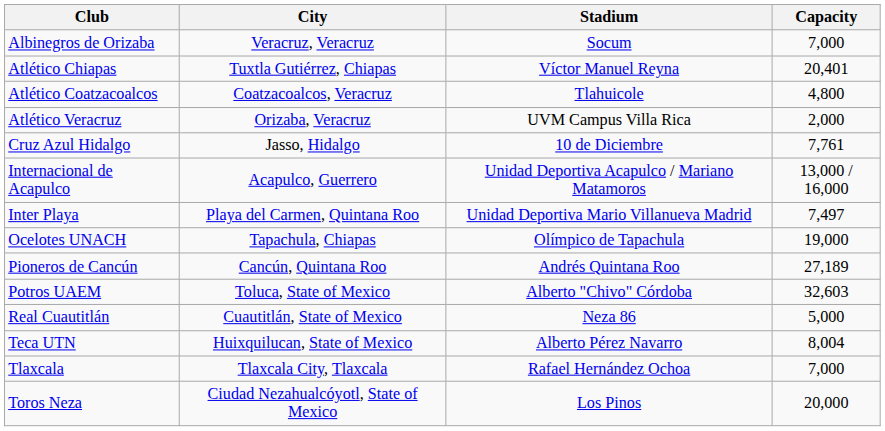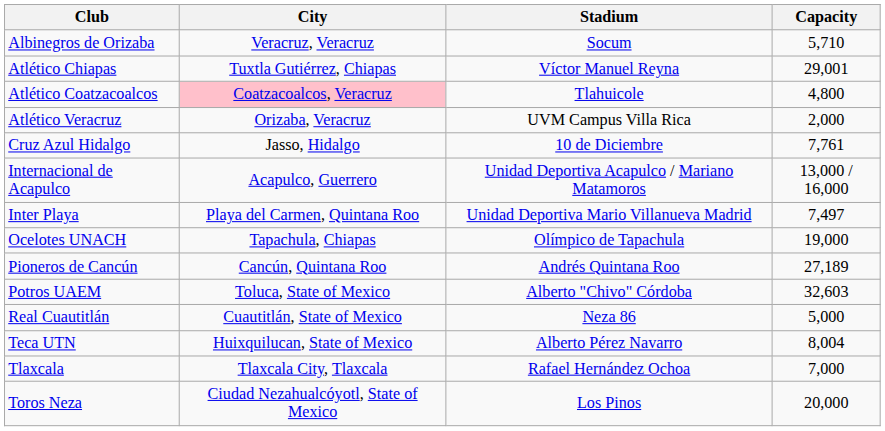 <table class="wikitable sortable" style="text-align: center;">
 <tr>
 <th>Club</th>
 <th>City</th>
 <th>Stadium</th>
 <th>Capacity</th>
 </tr>
 <tr>
 <td align="left"><a href='#'>Albinegros de Orizaba</a></td>
 <td><a href='#'>Veracruz</a>, <a href='#'>Veracruz</a></td>
 <td><a href='#'>Socum</a></td>
-<td>7,000</td>
+<td>5,710</td>
 </tr>
 <tr>
 <td align="left"><a href='#'>Atlético Chiapas</a></td>
 <td><a href='#'>Tuxtla Gutiérrez</a>, <a href='#'>Chiapas</a></td>
 <td><a href='#'>Víctor Manuel Reyna</a></td>
-<td>20,401</td>
+<td>29,001</td>
 </tr>
 <tr>
 <td align="left"><a href='#'>Atlético Coatzacoalcos</a></td>
-<td><a href='#'>Coatzacoalcos</a>, <a href='#'>Veracruz</a></td>
+<td style="background: pink;"><a href='#'>Coatzacoalcos</a>, <a href='#'>Veracruz</a></td>
 <td><a href='#'>Tlahuicole</a></td>
 <td>4,800</td>
 </tr>
 <tr>
 <td align="left"><a href='#'>Atlético Veracruz</a></td>
 <td><a href='#'>Orizaba</a>, <a href='#'>Veracruz</a></td>
 <td>UVM Campus Villa Rica</td>
 <td>2,000</td>
 </tr>
 <tr>
 <td align="left"><a href='#'>Cruz Azul Hidalgo</a></td>
 <td>Jasso, <a href='#'>Hidalgo</a></td>
 <td><a href='#'>10 de Diciembre</a></td>
 <td>7,761</td>
 </tr>
 <tr>
 <td align="left"><a href='#'>Internacional de Acapulco</a></td>
 <td><a href='#'>Acapulco</a>, <a href='#'>Guerrero</a></td>
 <td><a href='#'>Unidad Deportiva Acapulco</a> / <a href='#'>Mariano Matamoros</a></td>
 <td>13,000 / 16,000</td>
 </tr>
 <tr>
 <td align="left"><a href='#'>Inter Playa</a></td>
 <td><a href='#'>Playa del Carmen</a>, <a href='#'>Quintana Roo</a></td>
 <td><a href='#'>Unidad Deportiva Mario Villanueva Madrid</a></td>
 <td>7,497</td>
 </tr>
 <tr>
 <td align="left"><a href='#'>Ocelotes UNACH</a></td>
 <td><a href='#'>Tapachula</a>, <a href='#'>Chiapas</a></td>
 <td><a href='#'>Olímpico de Tapachula</a></td>
 <td>19,000</td>
 </tr>
 <tr>
 <td align="left"><a href='#'>Pioneros de Cancún</a></td>
 <td><a href='#'>Cancún</a>, <a href='#'>Quintana Roo</a></td>
 <td><a href='#'>Andrés Quintana Roo</a></td>
 <td>27,189</td>
 </tr>
 <tr>
 <td align="left"><a href='#'>Potros UAEM</a></td>
 <td><a href='#'>Toluca</a>, <a href='#'>State of Mexico</a></td>
 <td><a href='#'>Alberto "Chivo" Córdoba</a></td>
 <td>32,603</td>
 </tr>
 <tr>
 <td align="left"><a href='#'>Real Cuautitlán</a></td>
 <td><a href='#'>Cuautitlán</a>, <a href='#'>State of Mexico</a></td>
 <td><a href='#'>Neza 86</a></td>
 <td>5,000</td>
 </tr>
 <tr>
 <td align="left"><a href='#'>Teca UTN</a></td>
 <td><a href='#'>Huixquilucan</a>, <a href='#'>State of Mexico</a></td>
 <td><a href='#'>Alberto Pérez Navarro</a></td>
 <td>8,004</td>
 </tr>
 <tr>
 <td align="left"><a href='#'>Tlaxcala</a></td>
 <td><a href='#'>Tlaxcala City</a>, <a href='#'>Tlaxcala</a></td>
 <td><a href='#'>Rafael Hernández Ochoa</a></td>
 <td>7,000</td>
 </tr>
 <tr>
 <td align="left"><a href='#'>Toros Neza</a></td>
 <td><a href='#'>Ciudad Nezahualcóyotl</a>, <a href='#'>State of Mexico</a></td>
 <td><a href='#'>Los Pinos</a></td>
 <td>20,000</td>
 </tr>
 </table>
